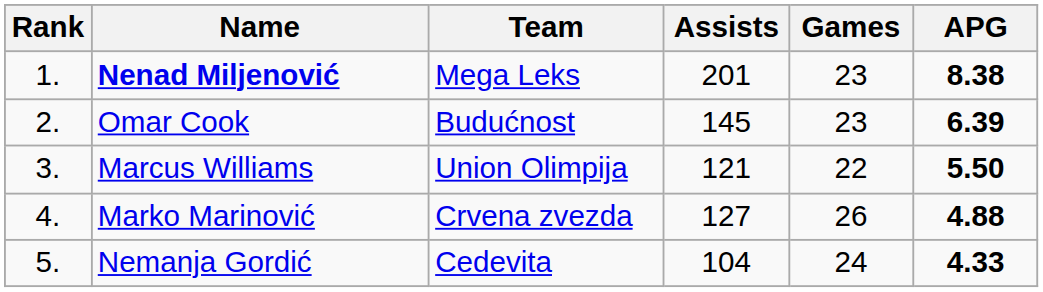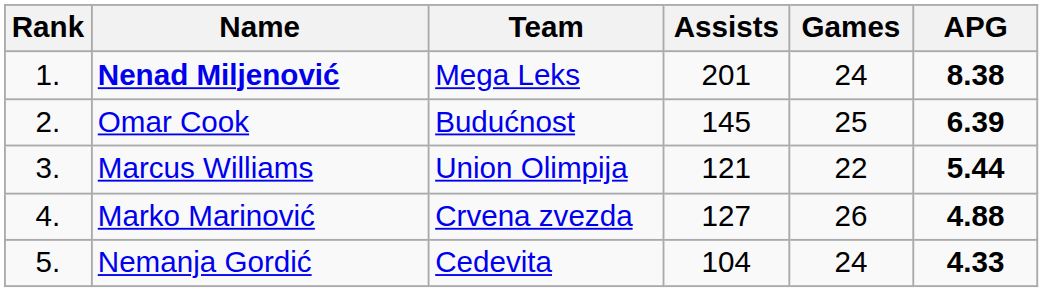 <table class="wikitable" style="text-align: center;">
 <tr>
 <th>Rank</th>
 <th width="175">Name</th>
 <th width="120">Team</th>
 <th width="60">Assists</th>
 <th width="60">Games</th>
 <th width="60">APG</th>
 </tr>
 <tr>
 <td>1.</td>
 <td align="left"> <strong><a href='#'>Nenad Miljenović</a></strong></td>
 <td align="left"> <a href='#'>Mega Leks</a></td>
 <td>201</td>
-<td>23</td>
+<td>24</td>
 <td><strong>8.38</strong></td>
 </tr>
 <tr>
 <td>2.</td>
 <td align="left"> <a href='#'>Omar Cook</a></td>
 <td align="left"> <a href='#'>Budućnost</a></td>
 <td>145</td>
-<td>23</td>
+<td>25</td>
 <td><strong>6.39</strong></td>
 </tr>
 <tr>
 <td>3.</td>
 <td align="left"> <a href='#'>Marcus Williams</a></td>
 <td align="left"> <a href='#'>Union Olimpija</a></td>
 <td>121</td>
 <td>22</td>
-<td><strong>5.50</strong></td>
+<td><strong>5.44</strong></td>
 </tr>
 <tr>
 <td>4.</td>
 <td align="left"> <a href='#'>Marko Marinović</a></td>
 <td align="left"> <a href='#'>Crvena zvezda</a></td>
 <td>127</td>
 <td>26</td>
 <td><strong>4.88</strong></td>
 </tr>
 <tr>
 <td>5.</td>
 <td align="left"> <a href='#'>Nemanja Gordić</a></td>
 <td align="left"> <a href='#'>Cedevita</a></td>
 <td>104</td>
 <td>24</td>
 <td><strong>4.33</strong></td>
 </tr>
 </table>
